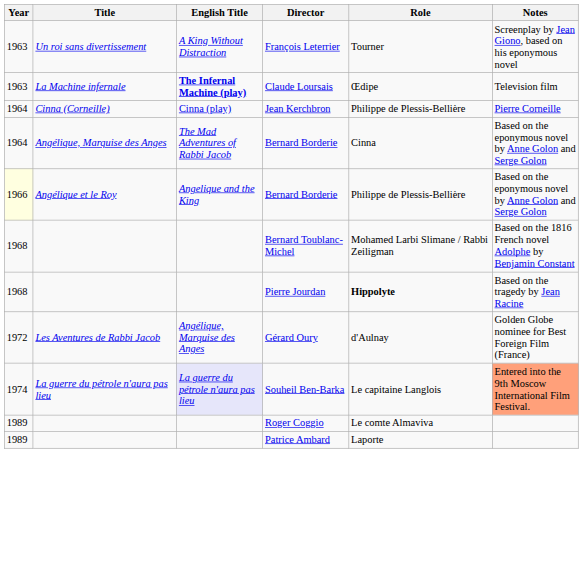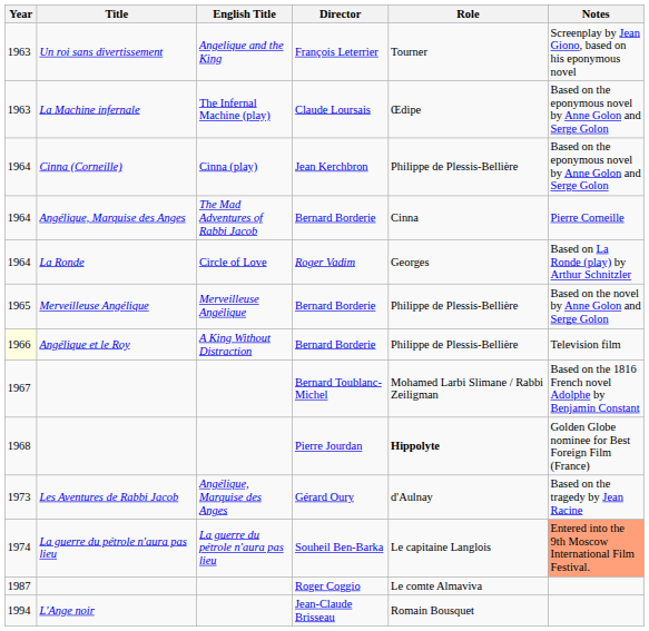 <table class="wikitable sortable" width="100%">
 <tr>
 <th width="5%">Year</th>
 <th width="25%">Title</th>
 <th width="15%">English Title</th>
 <th width="15%">Director</th>
 <th width="25%">Role</th>
 <th width="45%">Notes</th>
 </tr>
 <tr>
 <td>1963</td>
 <td><em><a href='#'>Un roi sans divertissement</a></em></td>
-<td><em><a href='#'>A King Without Distraction</a></em></td>
+<td><em><a href='#'>Angelique and the King</a></em></td>
 <td><a href='#'>François Leterrier</a></td>
 <td>Tourner</td>
 <td>Screenplay by <a href='#'>Jean Giono</a>, based on his eponymous novel</td>
 </tr>
 <tr>
 <td>1963</td>
 <td><em><a href='#'>La Machine infernale</a></em></td>
-<td><strong><a href='#'>The Infernal Machine (play)</a></strong></td>
+<td><a href='#'>The Infernal Machine (play)</a></td>
 <td><a href='#'>Claude Loursais</a></td>
 <td>Œdipe</td>
-<td>Television film</td>
+<td>Based on the eponymous novel by <a href='#'>Anne Golon</a> and <a href='#'>Serge Golon</a></td>
 </tr>
 <tr>
 <td>1964</td>
 <td><em><a href='#'>Cinna (Corneille)</a></em></td>
 <td><a href='#'>Cinna (play)</a></td>
 <td><a href='#'>Jean Kerchbron</a></td>
 <td>Philippe de Plessis-Bellière</td>
-<td><a href='#'>Pierre Corneille</a></td>
+<td>Based on the eponymous novel by <a href='#'>Anne Golon</a> and <a href='#'>Serge Golon</a></td>
 </tr>
 <tr>
 <td>1964</td>
 <td><em><a href='#'>Angélique, Marquise des Anges</a></em></td>
 <td><em><a href='#'>The Mad Adventures of Rabbi Jacob</a></em></td>
 <td><a href='#'>Bernard Borderie</a></td>
 <td>Cinna</td>
-<td>Based on the eponymous novel by <a href='#'>Anne Golon</a> and <a href='#'>Serge Golon</a></td>
+<td><a href='#'>Pierre Corneille</a></td>
+</tr>
+<tr>
+<td>1964</td>
+<td><em><a href='#'>La Ronde</a></em></td>
+<td><a href='#'>Circle of Love</a></td>
+<td><em><a href='#'>Roger Vadim</a></em></td>
+<td>Georges</td>
+<td>Based on <a href='#'>La Ronde (play)</a> by <a href='#'>Arthur Schnitzler</a></td>
+</tr>
+<tr>
+<td>1965</td>
+<td><em><a href='#'>Merveilleuse Angélique</a></em></td>
+<td><em><a href='#'>Merveilleuse Angélique</a></em></td>
+<td><a href='#'>Bernard Borderie</a></td>
+<td>Philippe de Plessis-Bellière</td>
+<td>Based on the novel by <a href='#'>Anne Golon</a> and <a href='#'>Serge Golon</a></td>
 </tr>
 <tr>
 <td style="background: lightyellow;">1966</td>
 <td><em><a href='#'>Angélique et le Roy</a></em></td>
-<td><em><a href='#'>Angelique and the King</a></em></td>
+<td><em><a href='#'>A King Without Distraction</a></em></td>
 <td><a href='#'>Bernard Borderie</a></td>
 <td>Philippe de Plessis-Bellière</td>
-<td>Based on the eponymous novel by <a href='#'>Anne Golon</a> and <a href='#'>Serge Golon</a></td>
+<td>Television film</td>
 </tr>
 <tr>
-<td>1968</td>
+<td>1967</td>
 <td><em></em></td>
 <td></td>
 <td><a href='#'>Bernard Toublanc-Michel</a></td>
 <td>Mohamed Larbi Slimane / Rabbi Zeiligman</td>
 <td>Based on the 1816 French novel <a href='#'>Adolphe</a> by <a href='#'>Benjamin Constant</a></td>
 </tr>
 <tr>
 <td>1968</td>
 <td><em></em></td>
 <td></td>
 <td><a href='#'>Pierre Jourdan</a></td>
 <td><strong>Hippolyte</strong></td>
-<td>Based on the tragedy by <a href='#'>Jean Racine</a></td>
+<td>Golden Globe nominee for Best Foreign Film (France)</td>
 </tr>
 <tr>
-<td>1972</td>
+<td>1973</td>
 <td><em><a href='#'>Les Aventures de Rabbi Jacob</a></em></td>
 <td><em><a href='#'>Angélique, Marquise des Anges</a></em></td>
 <td><a href='#'>Gérard Oury</a></td>
 <td>d'Aulnay</td>
-<td>Golden Globe nominee for Best Foreign Film (France)</td>
+<td>Based on the tragedy by <a href='#'>Jean Racine</a></td>
 </tr>
 <tr>
 <td>1974</td>
 <td><em><a href='#'>La guerre du pétrole n'aura pas lieu</a></em></td>
-<td style="background: lavender;"><em><a href='#'>La guerre du pétrole n'aura pas lieu</a></em></td>
+<td><em><a href='#'>La guerre du pétrole n'aura pas lieu</a></em></td>
 <td><a href='#'>Souheil Ben-Barka</a></td>
 <td>Le capitaine Langlois</td>
 <td style="background: lightsalmon;">Entered into the 9th Moscow International Film Festival.</td>
 </tr>
 <tr>
-<td>1989</td>
+<td>1987</td>
 <td><em></em></td>
 <td></td>
 <td><a href='#'>Roger Coggio</a></td>
 <td>Le comte Almaviva</td>
 <td></td>
 </tr>
 <tr>
-<td>1989</td>
-<td><em></em></td>
+<td>1994</td>
+<td><em><a href='#'>L'Ange noir</a></em></td>
 <td></td>
-<td><a href='#'>Patrice Ambard</a></td>
-<td>Laporte</td>
+<td><a href='#'>Jean-Claude Brisseau</a></td>
+<td>Romain Bousquet</td>
 <td></td>
 </tr>
 </table>
